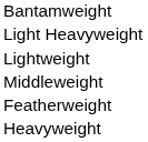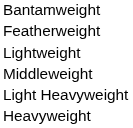 <table>
 <tr>
 <td>Bantamweight<br> </td>
 <td></td>
 <td></td>
 <td></td>
 </tr>
 <tr>
-<td>Light Heavyweight<br> </td>
+<td>Featherweight<br> </td>
 <td></td>
 <td></td>
 <td></td>
 </tr>
 <tr>
 <td>Lightweight<br></td>
 <td></td>
 <td></td>
 <td></td>
 </tr>
 <tr>
 <td>Middleweight<br></td>
 <td></td>
 <td></td>
 <td></td>
 </tr>
 <tr>
-<td>Featherweight<br> </td>
+<td>Light Heavyweight<br> </td>
 <td></td>
 <td></td>
 <td></td>
 </tr>
 <tr>
 <td>Heavyweight<br> </td>
 <td></td>
 <td></td>
 <td></td>
 </tr>
 </table>
